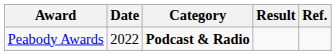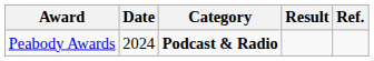 <table class="wikitable sortable">
 <tr>
 <th>Award</th>
 <th>Date</th>
 <th>Category</th>
 <th>Result</th>
 <th>Ref.</th>
 </tr>
 <tr>
 <td><a href='#'>Peabody Awards</a></td>
-<td>2022</td>
+<td>2024</td>
 <td><strong>Podcast & Radio</strong></td>
 <td></td>
 <td></td>
 </tr>
 </table>
